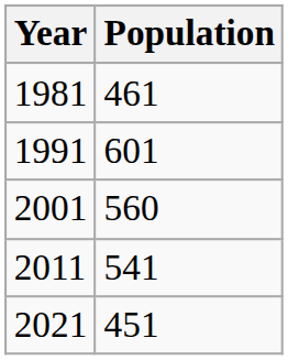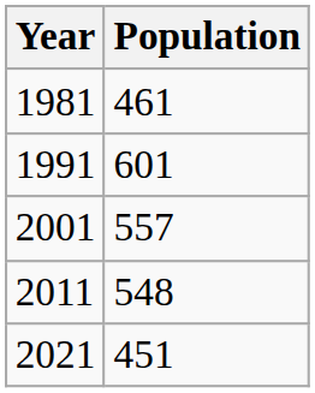 <table class=wikitable>
 <tr>
 <th>Year</th>
 <th>Population</th>
 </tr>
 <tr>
 <td>1981</td>
 <td>461</td>
 </tr>
 <tr>
 <td>1991</td>
 <td>601</td>
 </tr>
 <tr>
 <td>2001</td>
-<td>560</td>
+<td>557</td>
 </tr>
 <tr>
 <td>2011</td>
-<td>541</td>
+<td>548</td>
 </tr>
 <tr>
 <td>2021</td>
 <td>451</td>
 </tr>
 </table>
